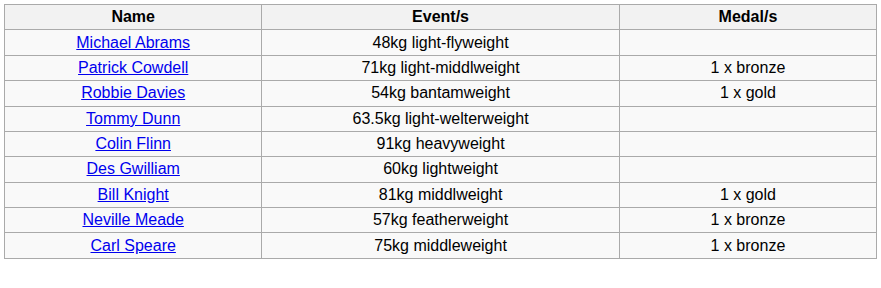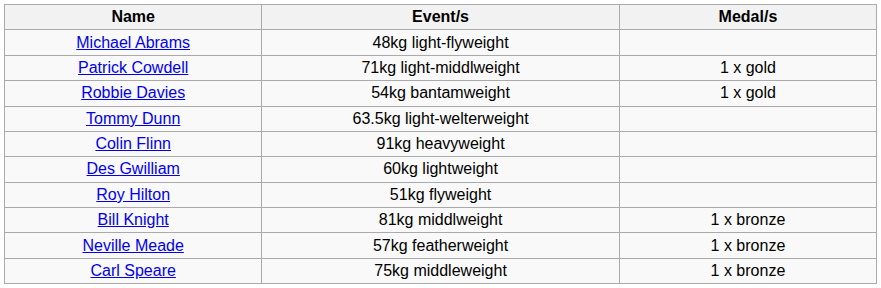 <table class="wikitable" style="text-align: center">
 <tr>
 <th width=250>Name</th>
 <th width=350>Event/s</th>
 <th width=250>Medal/s</th>
 </tr>
 <tr>
 <td><a href='#'>Michael Abrams</a></td>
 <td>48kg light-flyweight</td>
 <td></td>
 </tr>
 <tr>
 <td><a href='#'>Patrick Cowdell</a></td>
 <td>71kg light-middlweight</td>
-<td>1 x bronze</td>
+<td>1 x gold</td>
 </tr>
 <tr>
 <td><a href='#'>Robbie Davies</a></td>
 <td>54kg bantamweight</td>
 <td>1 x gold</td>
 </tr>
 <tr>
 <td><a href='#'>Tommy Dunn</a></td>
 <td>63.5kg light-welterweight</td>
 <td></td>
 </tr>
 <tr>
 <td><a href='#'>Colin Flinn</a></td>
 <td>91kg heavyweight</td>
 <td></td>
 </tr>
 <tr>
 <td><a href='#'>Des Gwilliam</a></td>
 <td>60kg lightweight</td>
 <td></td>
 </tr>
 <tr>
+<td><a href='#'>Roy Hilton</a></td>
+<td>51kg flyweight</td>
+<td></td>
+</tr>
+<tr>
 <td><a href='#'>Bill Knight</a></td>
 <td>81kg middlweight</td>
-<td>1 x gold</td>
+<td>1 x bronze</td>
 </tr>
 <tr>
 <td><a href='#'>Neville Meade</a></td>
 <td>57kg featherweight</td>
 <td>1 x bronze</td>
 </tr>
 <tr>
 <td><a href='#'>Carl Speare</a></td>
 <td>75kg middleweight</td>
 <td>1 x bronze</td>
 </tr>
 </table>
